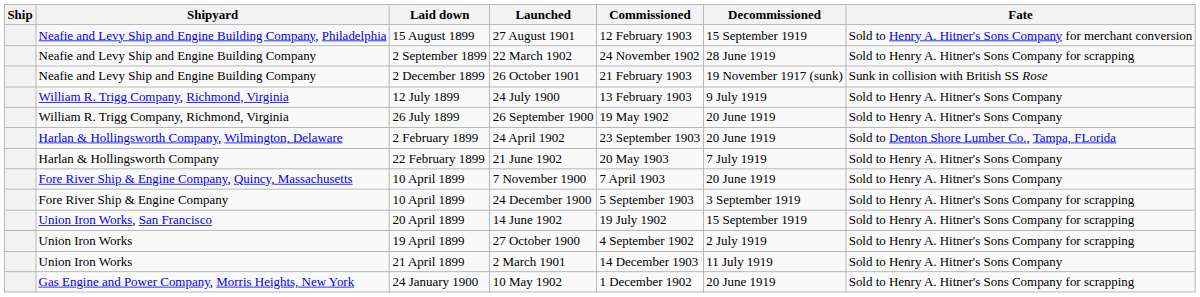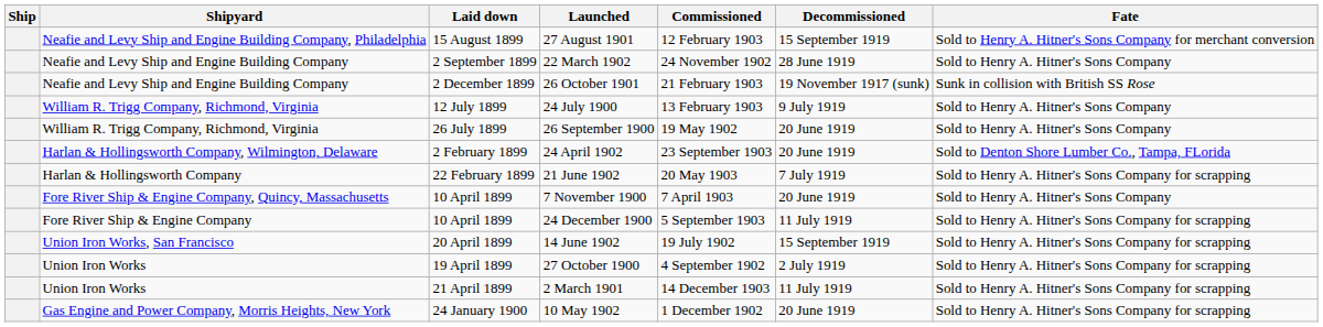 <table class="wikitable sortable plainrowheaders">
 <tr>
 <th scope="col">Ship</th>
 <th scope="col" style="max-width: 9em;">Shipyard</th>
 <th scope="col" style="max-width: 6em;">Laid down</th>
 <th scope="col" style="max-width: 6em;">Launched</th>
 <th scope="col" style="max-width: 6em;">Commissioned</th>
 <th scope="col" style="max-width: 6em;">Decommissioned</th>
 <th scope="col" class="unsortable">Fate</th>
 </tr>
 <tr>
 <th scope="row"></th>
 <td><a href='#'>Neafie and Levy Ship and Engine Building Company</a>, <a href='#'>Philadelphia</a></td>
 <td>15 August 1899</td>
 <td>27 August 1901</td>
 <td>12 February 1903</td>
 <td>15 September 1919</td>
 <td>Sold to <a href='#'>Henry A. Hitner's Sons Company</a> for merchant conversion</td>
 </tr>
 <tr>
 <th scope="row"></th>
 <td>Neafie and Levy Ship and Engine Building Company</td>
 <td>2 September 1899</td>
 <td>22 March 1902</td>
 <td>24 November 1902</td>
 <td>28 June 1919</td>
-<td>Sold to Henry A. Hitner's Sons Company for scrapping</td>
+<td>Sold to Henry A. Hitner's Sons Company</td>
 </tr>
 <tr>
 <th scope="row"></th>
 <td>Neafie and Levy Ship and Engine Building Company</td>
 <td>2 December 1899</td>
 <td>26 October 1901</td>
 <td>21 February 1903</td>
 <td data-sort-value="19 November 1917">19 November 1917 (sunk)</td>
 <td>Sunk in collision with British SS <em>Rose</em></td>
 </tr>
 <tr>
 <th scope="row"></th>
 <td><a href='#'>William R. Trigg Company</a>, <a href='#'>Richmond, Virginia</a></td>
 <td>12 July 1899</td>
 <td>24 July 1900</td>
 <td>13 February 1903</td>
 <td>9 July 1919</td>
 <td>Sold to Henry A. Hitner's Sons Company</td>
 </tr>
 <tr>
 <th scope="row"></th>
 <td>William R. Trigg Company, Richmond, Virginia</td>
 <td>26 July 1899</td>
 <td>26 September 1900</td>
 <td>19 May 1902</td>
 <td>20 June 1919</td>
 <td>Sold to Henry A. Hitner's Sons Company</td>
 </tr>
 <tr>
 <th scope="row"></th>
 <td><a href='#'>Harlan & Hollingsworth Company</a>, <a href='#'>Wilmington, Delaware</a></td>
 <td>2 February 1899</td>
 <td>24 April 1902</td>
 <td>23 September 1903</td>
 <td>20 June 1919</td>
 <td>Sold to <a href='#'>Denton Shore Lumber Co.</a>, <a href='#'>Tampa, FLorida</a></td>
 </tr>
 <tr>
 <th scope="row"></th>
 <td>Harlan & Hollingsworth Company</td>
 <td>22 February 1899</td>
 <td>21 June 1902</td>
 <td>20 May 1903</td>
 <td>7 July 1919</td>
-<td>Sold to Henry A. Hitner's Sons Company</td>
+<td>Sold to Henry A. Hitner's Sons Company for scrapping</td>
 </tr>
 <tr>
 <th scope="row"></th>
 <td><a href='#'>Fore River Ship & Engine Company</a>, <a href='#'>Quincy, Massachusetts</a></td>
 <td>10 April 1899</td>
 <td>7 November 1900</td>
 <td>7 April 1903</td>
 <td>20 June 1919</td>
 <td>Sold to Henry A. Hitner's Sons Company</td>
 </tr>
 <tr>
 <th scope="row"></th>
 <td>Fore River Ship & Engine Company</td>
 <td>10 April 1899</td>
 <td>24 December 1900</td>
 <td>5 September 1903</td>
-<td>3 September 1919</td>
+<td>11 July 1919</td>
 <td>Sold to Henry A. Hitner's Sons Company for scrapping</td>
 </tr>
 <tr>
 <th scope="row"></th>
 <td><a href='#'>Union Iron Works</a>, <a href='#'>San Francisco</a></td>
 <td>20 April 1899</td>
 <td>14 June 1902</td>
 <td>19 July 1902</td>
 <td>15 September 1919</td>
 <td>Sold to Henry A. Hitner's Sons Company for scrapping</td>
 </tr>
 <tr>
 <th scope="row"></th>
 <td>Union Iron Works</td>
 <td>19 April 1899</td>
 <td>27 October 1900</td>
 <td>4 September 1902</td>
 <td>2 July 1919</td>
 <td>Sold to Henry A. Hitner's Sons Company for scrapping</td>
 </tr>
 <tr>
 <th scope="row"></th>
 <td>Union Iron Works</td>
 <td>21 April 1899</td>
 <td>2 March 1901</td>
 <td>14 December 1903</td>
 <td>11 July 1919</td>
-<td>Sold to Henry A. Hitner's Sons Company</td>
+<td>Sold to Henry A. Hitner's Sons Company for scrapping</td>
 </tr>
 <tr>
 <th scope="row"></th>
 <td><a href='#'>Gas Engine and Power Company</a>, <a href='#'>Morris Heights, New York</a></td>
 <td>24 January 1900</td>
 <td>10 May 1902</td>
 <td>1 December 1902</td>
 <td>20 June 1919</td>
 <td>Sold to Henry A. Hitner's Sons Company for scrapping</td>
 </tr>
 </table>
